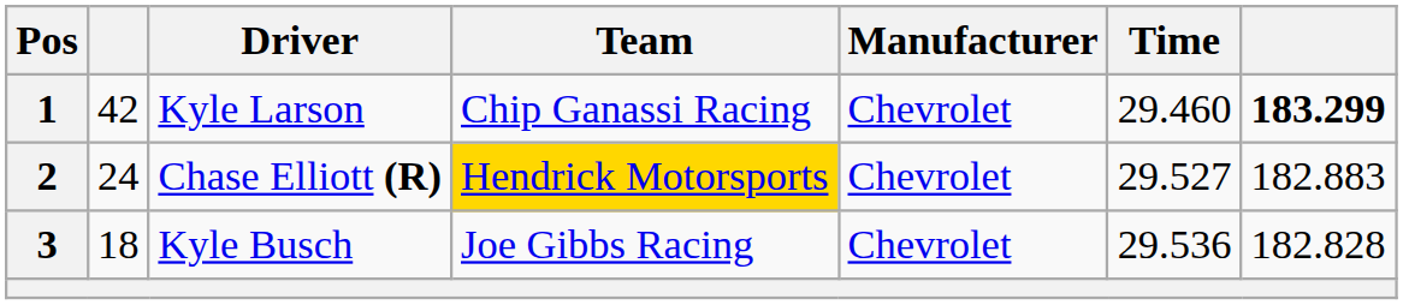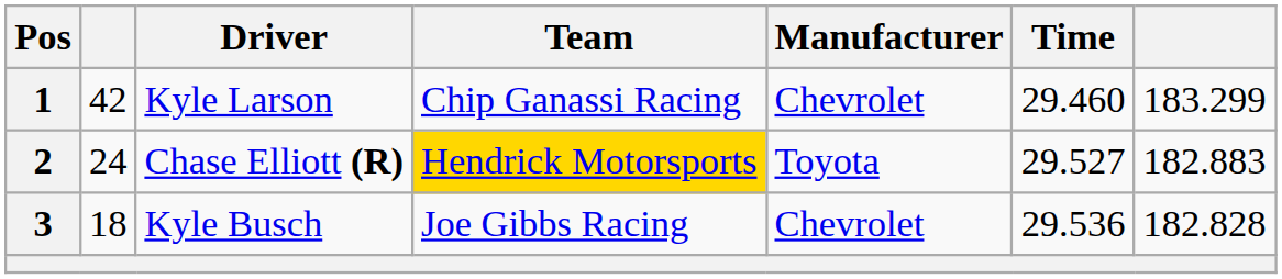 <table class="wikitable" style="font-size:95%">
 <tr>
 <th>Pos</th>
 <th></th>
 <th>Driver</th>
 <th>Team</th>
 <th>Manufacturer</th>
 <th>Time</th>
 <th></th>
 </tr>
 <tr>
 <th>1</th>
 <td>42</td>
 <td><a href='#'>Kyle Larson</a></td>
 <td><a href='#'>Chip Ganassi Racing</a></td>
 <td><a href='#'>Chevrolet</a></td>
 <td>29.460</td>
-<td><strong>183.299</strong></td>
+<td>183.299</td>
 </tr>
 <tr>
 <th>2</th>
 <td>24</td>
 <td><a href='#'>Chase Elliott</a> <strong>(R)</strong></td>
 <td style="background: gold;"><a href='#'>Hendrick Motorsports</a></td>
-<td><a href='#'>Chevrolet</a></td>
+<td><a href='#'>Toyota</a></td>
 <td>29.527</td>
 <td>182.883</td>
 </tr>
 <tr>
 <th>3</th>
 <td>18</td>
 <td><a href='#'>Kyle Busch</a></td>
 <td><a href='#'>Joe Gibbs Racing</a></td>
 <td><a href='#'>Chevrolet</a></td>
 <td>29.536</td>
 <td>182.828</td>
 </tr>
 <tr>
 <th colspan="7"></th>
 </tr>
 </table>
